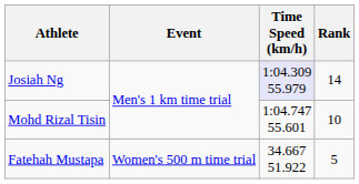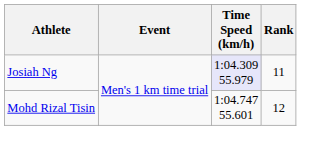 <table class="wikitable" style="font-size:90%;">
 <tr>
 <th>Athlete</th>
 <th>Event</th>
 <th>Time<br>Speed<br>(km/h)</th>
 <th>Rank</th>
 </tr>
 <tr align=center>
 <td align=left><a href='#'>Josiah Ng</a></td>
 <td align=left rowspan=2><a href='#'>Men's 1 km time trial</a></td>
 <td style="background: lavender;">1:04.309<br>55.979</td>
-<td>14</td>
+<td>11</td>
 </tr>
 <tr align=center>
 <td align=left><a href='#'>Mohd Rizal Tisin</a></td>
 <td>1:04.747<br>55.601</td>
-<td>10</td>
-</tr>
-<tr align=center>
-<td align=left><a href='#'>Fatehah Mustapa</a></td>
-<td align=left><a href='#'>Women's 500 m time trial</a></td>
-<td>34.667<br>51.922</td>
-<td>5</td>
+<td>12</td>
 </tr>
 </table>
